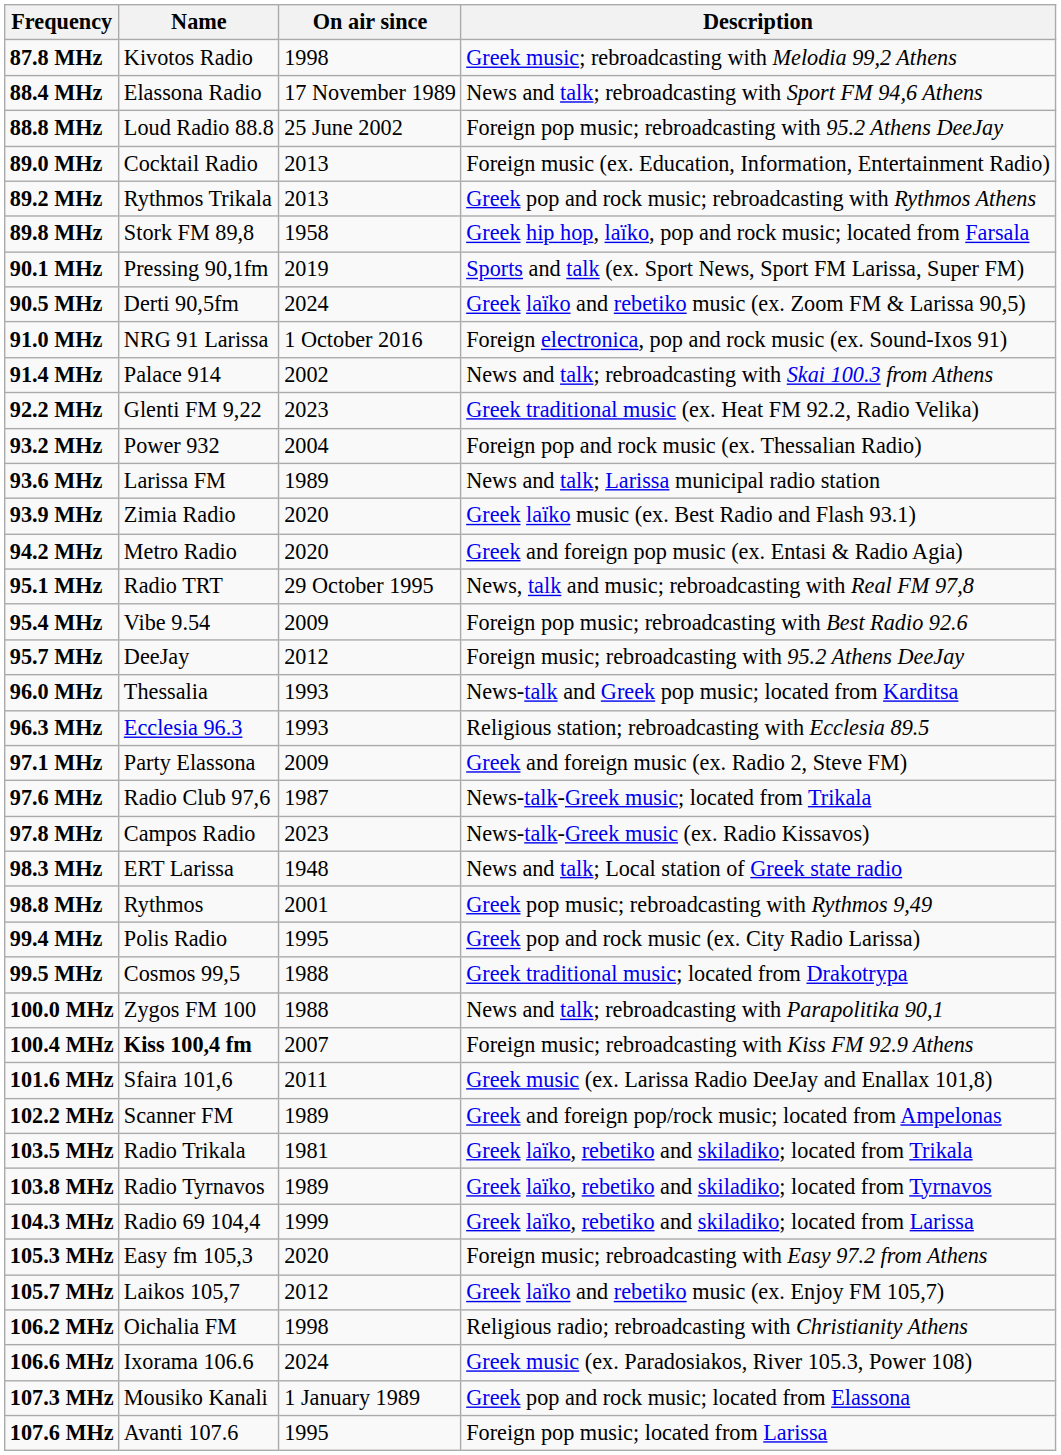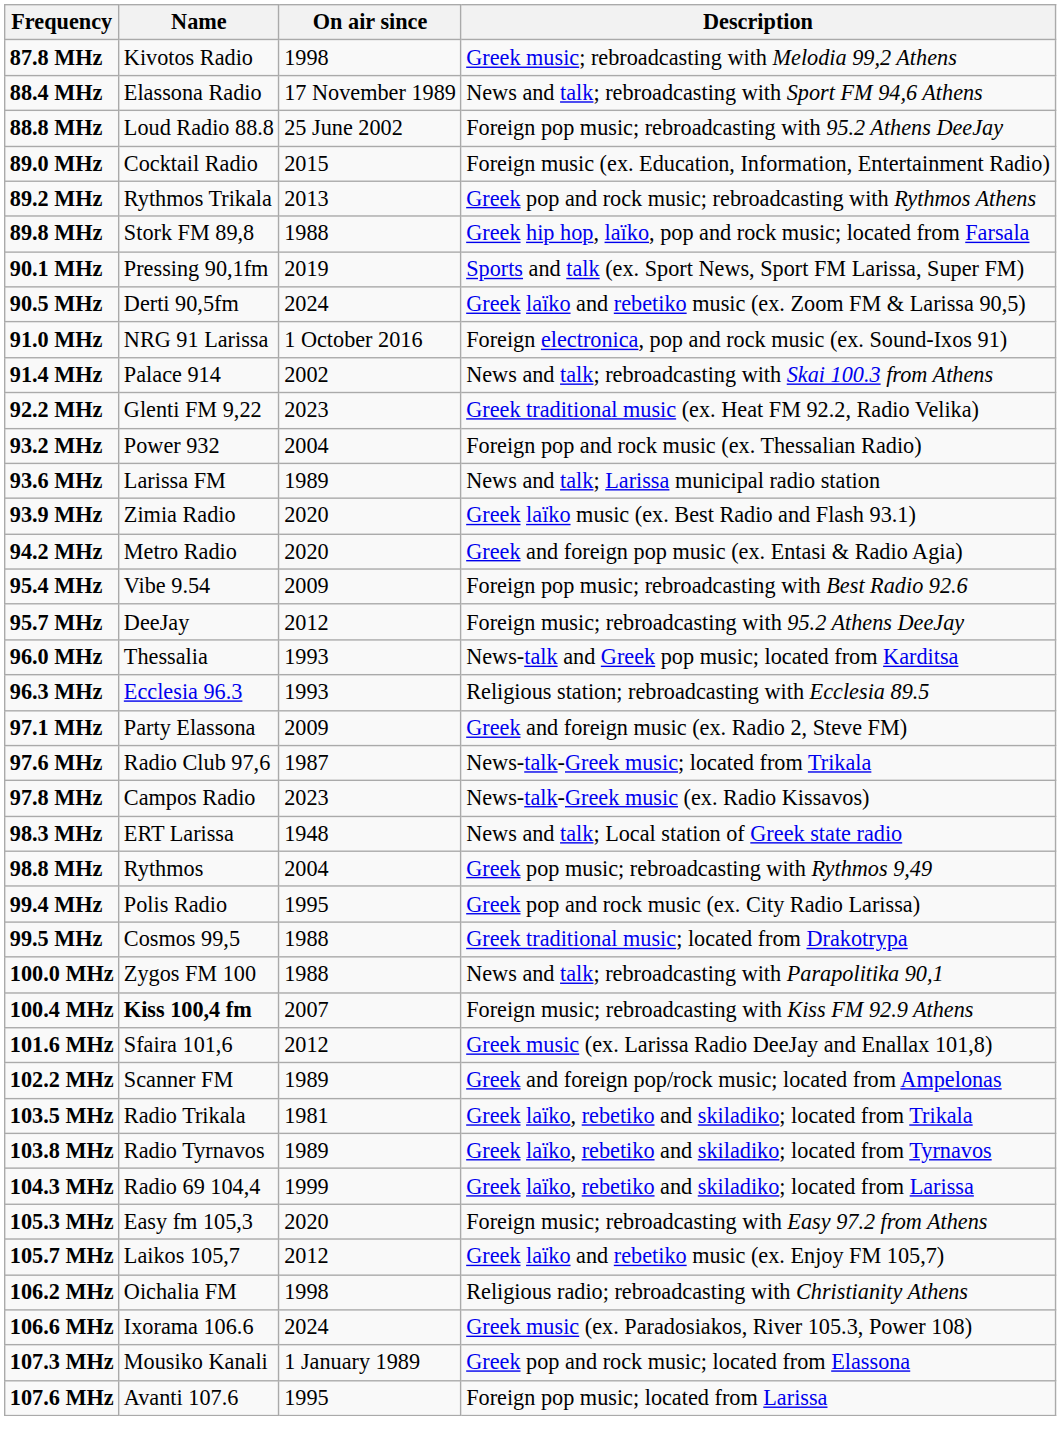 <table class="wikitable">
 <tr>
 <th>Frequency</th>
 <th>Name</th>
 <th>On air since</th>
 <th>Description</th>
 </tr>
 <tr>
 <td><strong>87.8 MHz</strong></td>
 <td>Kivotos Radio</td>
 <td>1998</td>
 <td><a href='#'>Greek music</a>; rebroadcasting with <em>Melodia 99,2 Athens</em></td>
 </tr>
 <tr>
 <td><strong>88.4 MHz</strong></td>
 <td>Elassona Radio</td>
 <td>17 November 1989</td>
 <td>News and <a href='#'>talk</a>; rebroadcasting with <em>Sport FM 94,6 Athens</em></td>
 </tr>
 <tr>
 <td><strong>88.8 MHz</strong></td>
 <td>Loud Radio 88.8</td>
 <td>25 June 2002</td>
 <td>Foreign pop music; rebroadcasting with <em>95.2 Athens DeeJay</em></td>
 </tr>
 <tr>
 <td><strong>89.0 MHz</strong></td>
 <td>Cocktail Radio</td>
-<td>2013</td>
+<td>2015</td>
 <td>Foreign music (ex. Education, Information, Entertainment Radio)</td>
 </tr>
 <tr>
 <td><strong>89.2 MHz</strong></td>
 <td>Rythmos Trikala</td>
 <td>2013</td>
 <td><a href='#'>Greek</a> pop and rock music; rebroadcasting with <em>Rythmos Athens</em></td>
 </tr>
 <tr>
 <td><strong>89.8 MHz</strong></td>
 <td>Stork FM 89,8</td>
-<td>1958</td>
+<td>1988</td>
 <td><a href='#'>Greek</a> <a href='#'>hip hop</a>, <a href='#'>laïko</a>, pop and rock music; located from <a href='#'>Farsala</a></td>
 </tr>
 <tr>
 <td><strong>90.1 MHz</strong></td>
 <td>Pressing 90,1fm</td>
 <td>2019</td>
 <td><a href='#'>Sports</a> and <a href='#'>talk</a> (ex. Sport News, Sport FM Larissa, Super FM)</td>
 </tr>
 <tr>
 <td><strong>90.5 MHz</strong></td>
 <td>Derti 90,5fm</td>
 <td>2024</td>
 <td><a href='#'>Greek</a> <a href='#'>laïko</a> and <a href='#'>rebetiko</a> music (ex. Zoom FM & Larissa 90,5)</td>
 </tr>
 <tr>
 <td><strong>91.0 MHz</strong></td>
 <td>NRG 91 Larissa</td>
 <td>1 October 2016</td>
 <td>Foreign <a href='#'>electronica</a>, pop and rock music (ex. Sound-Ixos 91)</td>
 </tr>
 <tr>
 <td><strong>91.4 MHz</strong></td>
 <td>Palace 914</td>
 <td>2002</td>
 <td>News and <a href='#'>talk</a>; rebroadcasting with <em><a href='#'>Skai 100.3</a> from Athens</em></td>
 </tr>
 <tr>
 <td><strong>92.2 MHz</strong></td>
 <td>Glenti FM 9,22</td>
 <td>2023</td>
 <td><a href='#'>Greek traditional music</a> (ex. Heat FM 92.2, Radio Velika)</td>
 </tr>
 <tr>
 <td><strong>93.2 MHz</strong></td>
 <td>Power 932</td>
 <td>2004</td>
 <td>Foreign pop and rock music (ex. Thessalian Radio)</td>
 </tr>
 <tr>
 <td><strong>93.6 MHz</strong></td>
 <td>Larissa FM</td>
 <td>1989</td>
 <td>News and <a href='#'>talk</a>; <a href='#'>Larissa</a> municipal radio station</td>
 </tr>
 <tr>
 <td><strong>93.9 MHz</strong></td>
 <td>Zimia Radio</td>
 <td>2020</td>
 <td><a href='#'>Greek</a> <a href='#'>laïko</a> music (ex. Best Radio and Flash 93.1)</td>
 </tr>
 <tr>
 <td><strong>94.2 MHz</strong></td>
 <td>Metro Radio</td>
 <td>2020</td>
 <td><a href='#'>Greek</a> and foreign pop music (ex. Entasi & Radio Agia)</td>
 </tr>
 <tr>
-<td><strong>95.1 MHz</strong></td>
-<td>Radio TRT</td>
-<td>29 October 1995</td>
-<td>News, <a href='#'>talk</a> and music; rebroadcasting with <em>Real FM 97,8</em></td>
-</tr>
-<tr>
 <td><strong>95.4 MHz</strong></td>
 <td>Vibe 9.54</td>
 <td>2009</td>
 <td>Foreign pop music; rebroadcasting with <em>Best Radio 92.6</em></td>
 </tr>
 <tr>
 <td><strong>95.7 MHz</strong></td>
 <td>DeeJay</td>
 <td>2012</td>
 <td>Foreign music; rebroadcasting with <em>95.2 Athens DeeJay</em></td>
 </tr>
 <tr>
 <td><strong>96.0 MHz</strong></td>
 <td>Thessalia</td>
 <td>1993</td>
 <td>News-<a href='#'>talk</a> and <a href='#'>Greek</a> pop music; located from <a href='#'>Karditsa</a></td>
 </tr>
 <tr>
 <td><strong>96.3 MHz</strong></td>
 <td><a href='#'>Ecclesia 96.3</a></td>
 <td>1993</td>
 <td>Religious station; rebroadcasting with <em>Ecclesia 89.5</em></td>
 </tr>
 <tr>
 <td><strong>97.1 MHz</strong></td>
 <td>Party Elassona</td>
 <td>2009</td>
 <td><a href='#'>Greek</a> and foreign music (ex. Radio 2, Steve FM)</td>
 </tr>
 <tr>
 <td><strong>97.6 MHz</strong></td>
 <td>Radio Club 97,6</td>
 <td>1987</td>
 <td>News-<a href='#'>talk</a>-<a href='#'>Greek music</a>; located from <a href='#'>Trikala</a></td>
 </tr>
 <tr>
 <td><strong>97.8 MHz</strong></td>
 <td>Campos Radio</td>
 <td>2023</td>
 <td>News-<a href='#'>talk</a>-<a href='#'>Greek music</a> (ex. Radio Kissavos)</td>
 </tr>
 <tr>
 <td><strong>98.3 MHz</strong></td>
 <td>ERT Larissa</td>
 <td>1948</td>
 <td>News and <a href='#'>talk</a>; Local station of <a href='#'>Greek state radio</a></td>
 </tr>
 <tr>
 <td><strong>98.8 MHz</strong></td>
 <td>Rythmos</td>
-<td>2001</td>
+<td>2004</td>
 <td><a href='#'>Greek</a> pop music; rebroadcasting with <em>Rythmos 9,49</em></td>
 </tr>
 <tr>
 <td><strong>99.4 MHz</strong></td>
 <td>Polis Radio</td>
 <td>1995</td>
 <td><a href='#'>Greek</a> pop and rock music (ex. City Radio Larissa)</td>
 </tr>
 <tr>
 <td><strong>99.5 MHz</strong></td>
 <td>Cosmos 99,5</td>
 <td>1988</td>
 <td><a href='#'>Greek traditional music</a>; located from <a href='#'>Drakotrypa</a></td>
 </tr>
 <tr>
 <td><strong>100.0 MHz</strong></td>
 <td>Zygos FM 100</td>
 <td>1988</td>
 <td>News and <a href='#'>talk</a>; rebroadcasting with <em>Parapolitika 90,1</em></td>
 </tr>
 <tr>
 <td><strong>100.4 MHz</strong></td>
 <td><strong>Kiss 100,4 fm</strong></td>
 <td>2007</td>
 <td>Foreign music; rebroadcasting with <em>Kiss FM 92.9 Athens</em></td>
 </tr>
 <tr>
 <td><strong>101.6 MHz</strong></td>
 <td>Sfaira 101,6</td>
-<td>2011</td>
+<td>2012</td>
 <td><a href='#'>Greek music</a> (ex. Larissa Radio DeeJay and Enallax 101,8)</td>
 </tr>
 <tr>
 <td><strong>102.2 MHz</strong></td>
 <td>Scanner FM</td>
 <td>1989</td>
 <td><a href='#'>Greek</a> and foreign pop/rock music; located from <a href='#'>Ampelonas</a></td>
 </tr>
 <tr>
 <td><strong>103.5 MHz</strong></td>
 <td>Radio Trikala</td>
 <td>1981</td>
 <td><a href='#'>Greek</a> <a href='#'>laïko</a>, <a href='#'>rebetiko</a> and <a href='#'>skiladiko</a>; located from <a href='#'>Trikala</a></td>
 </tr>
 <tr>
 <td><strong>103.8 MHz</strong></td>
 <td>Radio Tyrnavos</td>
 <td>1989</td>
 <td><a href='#'>Greek</a> <a href='#'>laïko</a>, <a href='#'>rebetiko</a> and <a href='#'>skiladiko</a>; located from <a href='#'>Tyrnavos</a></td>
 </tr>
 <tr>
 <td><strong>104.3 MHz</strong></td>
 <td>Radio 69 104,4</td>
 <td>1999</td>
 <td><a href='#'>Greek</a> <a href='#'>laïko</a>, <a href='#'>rebetiko</a> and <a href='#'>skiladiko</a>; located from <a href='#'>Larissa</a></td>
 </tr>
 <tr>
 <td><strong>105.3 MHz</strong></td>
 <td>Easy fm 105,3</td>
 <td>2020</td>
 <td>Foreign music; rebroadcasting with <em>Easy 97.2 from Athens</em></td>
 </tr>
 <tr>
 <td><strong>105.7 MHz</strong></td>
 <td>Laikos 105,7</td>
 <td>2012</td>
 <td><a href='#'>Greek</a> <a href='#'>laïko</a> and <a href='#'>rebetiko</a> music (ex. Enjoy FM 105,7)</td>
 </tr>
 <tr>
 <td><strong>106.2 MHz</strong></td>
 <td>Oichalia FM</td>
 <td>1998</td>
 <td>Religious radio; rebroadcasting with <em>Christianity Athens</em></td>
 </tr>
 <tr>
 <td><strong>106.6 MHz</strong></td>
 <td>Ixorama 106.6</td>
 <td>2024</td>
 <td><a href='#'>Greek music</a> (ex. Paradosiakos, River 105.3, Power 108)</td>
 </tr>
 <tr>
 <td><strong>107.3 MHz</strong></td>
 <td>Mousiko Kanali</td>
 <td>1 January 1989</td>
 <td><a href='#'>Greek</a> pop and rock music; located from <a href='#'>Elassona</a></td>
 </tr>
 <tr>
 <td><strong>107.6 MHz</strong></td>
 <td>Avanti 107.6</td>
 <td>1995</td>
 <td>Foreign pop music; located from <a href='#'>Larissa</a></td>
 </tr>
 </table>
